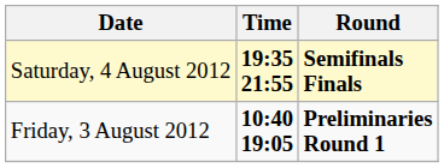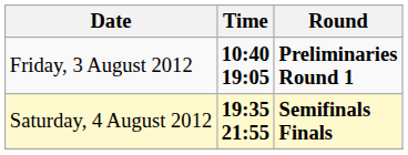 <table class="wikitable">
 <tr>
 <th>Date</th>
 <th>Time</th>
 <th>Round</th>
 </tr>
 <tr>
+<td>Friday, 3 August 2012</td>
+<td><strong>10:40<br>19:05</strong></td>
+<td><strong>Preliminaries<br>Round 1</strong></td>
+</tr>
+<tr>
 <td style=background:lemonchiffon>Saturday, 4 August 2012</td>
 <td style=background:lemonchiffon><strong>19:35<br>21:55</strong></td>
 <td style=background:lemonchiffon><strong>Semifinals<br>Finals</strong></td>
 </tr>
 <tr>
-<td>Friday, 3 August 2012</td>
-<td><strong>10:40<br>19:05</strong></td>
-<td><strong>Preliminaries<br>Round 1</strong></td>
-</tr>
-<tr>
 </tr>
 </table>
